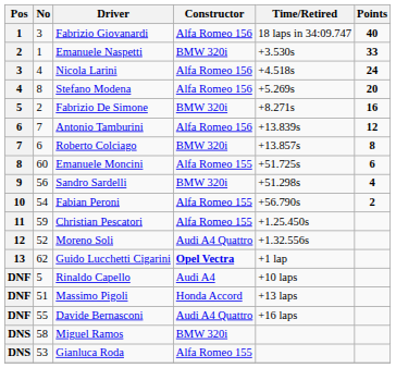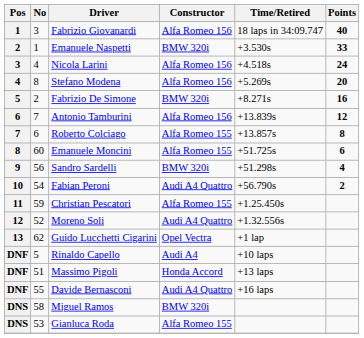 <table class="wikitable" style="font-size: 80%;">
 <tr>
 <th>Pos</th>
 <th>No</th>
 <th>Driver</th>
 <th>Constructor</th>
 <th>Time/Retired</th>
 <th>Points</th>
 </tr>
 <tr>
 <th>1</th>
 <td>3</td>
 <td> <a href='#'>Fabrizio Giovanardi</a></td>
 <td><a href='#'>Alfa Romeo 156</a></td>
 <td>18 laps in 34:09.747</td>
 <td align=center><strong>40</strong></td>
 </tr>
 <tr>
 <th>2</th>
 <td>1</td>
 <td> <a href='#'>Emanuele Naspetti</a></td>
 <td><a href='#'>BMW 320i</a></td>
 <td>+3.530s</td>
 <td align=center><strong>33</strong></td>
 </tr>
 <tr>
 <th>3</th>
 <td>4</td>
 <td> <a href='#'>Nicola Larini</a></td>
 <td><a href='#'>Alfa Romeo 156</a></td>
 <td>+4.518s</td>
 <td align=center><strong>24</strong></td>
 </tr>
 <tr>
 <th>4</th>
 <td>8</td>
 <td> <a href='#'>Stefano Modena</a></td>
 <td><a href='#'>Alfa Romeo 156</a></td>
 <td>+5.269s</td>
 <td align=center><strong>20</strong></td>
 </tr>
 <tr>
 <th>5</th>
 <td>2</td>
 <td> <a href='#'>Fabrizio De Simone</a></td>
 <td><a href='#'>BMW 320i</a></td>
 <td>+8.271s</td>
 <td align=center><strong>16</strong></td>
 </tr>
 <tr>
 <th>6</th>
 <td>7</td>
 <td> <a href='#'>Antonio Tamburini</a></td>
 <td><a href='#'>Alfa Romeo 156</a></td>
 <td>+13.839s</td>
 <td align=center><strong>12</strong></td>
 </tr>
 <tr>
 <th>7</th>
 <td>6</td>
 <td> <a href='#'>Roberto Colciago</a></td>
-<td><a href='#'>BMW 320i</a></td>
+<td><a href='#'>Alfa Romeo 155</a></td>
 <td>+13.857s</td>
 <td align=center><strong>8</strong></td>
 </tr>
 <tr>
 <th>8</th>
 <td>60</td>
 <td> <a href='#'>Emanuele Moncini</a></td>
 <td><a href='#'>Alfa Romeo 155</a></td>
 <td>+51.725s</td>
 <td align=center><strong>6</strong></td>
 </tr>
 <tr>
 <th>9</th>
 <td>56</td>
 <td> <a href='#'>Sandro Sardelli</a></td>
 <td><a href='#'>BMW 320i</a></td>
 <td>+51.298s</td>
 <td align=center><strong>4</strong></td>
 </tr>
 <tr>
 <th>10</th>
 <td>54</td>
 <td> <a href='#'>Fabian Peroni</a></td>
-<td><a href='#'>Alfa Romeo 155</a></td>
+<td><a href='#'>Audi A4 Quattro</a></td>
 <td>+56.790s</td>
 <td align=center><strong>2</strong></td>
 </tr>
 <tr>
 <th>11</th>
 <td>59</td>
 <td> <a href='#'>Christian Pescatori</a></td>
 <td><a href='#'>Alfa Romeo 155</a></td>
 <td>+1.25.450s</td>
 <td></td>
 </tr>
 <tr>
 <th>12</th>
 <td>52</td>
 <td> <a href='#'>Moreno Soli</a></td>
 <td><a href='#'>Audi A4 Quattro</a></td>
 <td>+1.32.556s</td>
 <td></td>
 </tr>
 <tr>
 <th>13</th>
 <td>62</td>
 <td> <a href='#'>Guido Lucchetti Cigarini</a></td>
-<td><strong><a href='#'>Opel Vectra</a></strong></td>
+<td><a href='#'>Opel Vectra</a></td>
 <td>+1 lap</td>
 <td></td>
 </tr>
 <tr>
 <th>DNF</th>
 <td>5</td>
 <td> <a href='#'>Rinaldo Capello</a></td>
 <td><a href='#'>Audi A4</a></td>
 <td>+10 laps</td>
 <td></td>
 </tr>
 <tr>
 <th>DNF</th>
 <td>51</td>
 <td> <a href='#'>Massimo Pigoli</a></td>
 <td><a href='#'>Honda Accord</a></td>
 <td>+13 laps</td>
 <td></td>
 </tr>
 <tr>
 <th>DNF</th>
 <td>55</td>
 <td> <a href='#'>Davide Bernasconi</a></td>
 <td><a href='#'>Audi A4 Quattro</a></td>
 <td>+16 laps</td>
 <td></td>
 </tr>
 <tr>
 <th>DNS</th>
 <td>58</td>
 <td> <a href='#'>Miguel Ramos</a></td>
 <td><a href='#'>BMW 320i</a></td>
 <td></td>
 <td></td>
 </tr>
 <tr>
 <th>DNS</th>
 <td>53</td>
 <td> <a href='#'>Gianluca Roda</a></td>
 <td><a href='#'>Alfa Romeo 155</a></td>
 <td></td>
 <td></td>
 </tr>
 <tr>
 </tr>
 </table>
